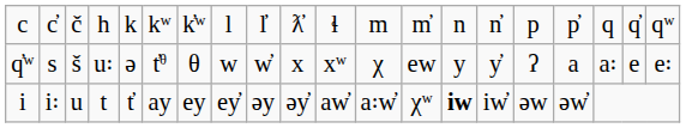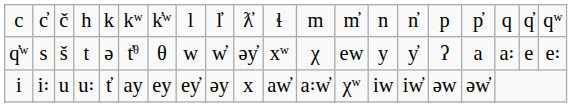 <table class="wikitable" style="text-align: center">
 <tr>
 <td>c</td>
 <td>c̓</td>
 <td>č</td>
 <td>h</td>
 <td>k</td>
 <td>kʷ</td>
 <td>k̓ʷ</td>
 <td>l</td>
 <td>l̓</td>
 <td>ƛ̓</td>
 <td>ɬ</td>
 <td>m</td>
 <td>m̓</td>
 <td>n</td>
 <td>n̓</td>
 <td>p</td>
 <td>p̓</td>
 <td>q</td>
 <td>q̓</td>
 <td>qʷ</td>
 </tr>
 <tr>
 <td>q̓ʷ</td>
 <td>s</td>
 <td>š</td>
-<td>u꞉</td>
+<td>t</td>
 <td>ə</td>
 <td>t̓ᶿ</td>
 <td>θ</td>
 <td>w</td>
 <td>w̓</td>
-<td>x</td>
+<td>əy̓</td>
 <td>xʷ</td>
 <td>χ</td>
 <td>ew</td>
 <td>y</td>
 <td>y̓</td>
 <td>ʔ</td>
 <td>a</td>
 <td>a꞉</td>
 <td>e</td>
 <td>e꞉</td>
 </tr>
 <tr>
 <td>i</td>
 <td>i꞉</td>
 <td>u</td>
-<td>t</td>
+<td>u꞉</td>
 <td>t̓</td>
 <td>ay</td>
 <td>ey</td>
 <td>ey̓</td>
 <td>əy</td>
-<td>əy̓</td>
+<td>x</td>
 <td>aw̓</td>
 <td>a꞉w̓</td>
 <td>χʷ</td>
-<td><strong>iw</strong></td>
+<td>iw</td>
 <td>iw̓</td>
 <td>əw</td>
 <td>əw̓</td>
 </tr>
 </table>
